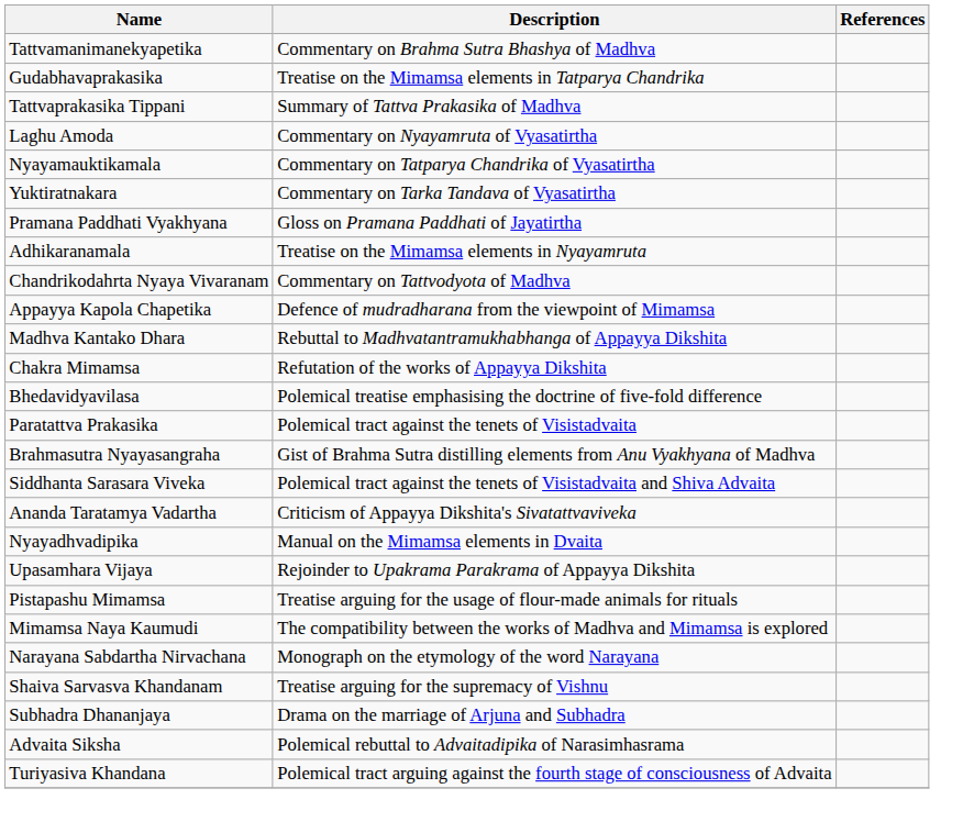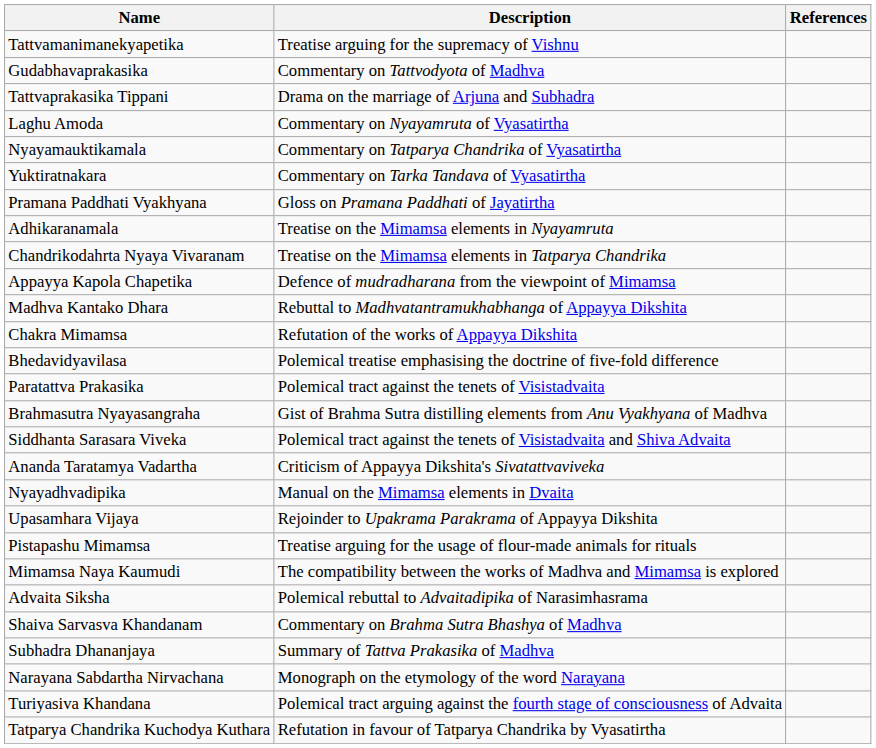 <table class="wikitable">
 <tr>
 <th>Name</th>
 <th>Description</th>
 <th>References</th>
 </tr>
 <tr>
 <td>Tattvamanimanekyapetika</td>
-<td>Commentary on <em>Brahma Sutra Bhashya</em> of <a href='#'>Madhva</a></td>
+<td>Treatise arguing for the supremacy of <a href='#'>Vishnu</a></td>
 <td></td>
 </tr>
 <tr>
 <td>Gudabhavaprakasika</td>
-<td>Treatise on the <a href='#'>Mimamsa</a> elements in <em>Tatparya Chandrika</em></td>
+<td>Commentary on <em>Tattvodyota</em> of <a href='#'>Madhva</a></td>
 <td></td>
 </tr>
 <tr>
 <td>Tattvaprakasika Tippani</td>
-<td>Summary of <em>Tattva Prakasika</em> of <a href='#'>Madhva</a></td>
+<td>Drama on the marriage of <a href='#'>Arjuna</a> and <a href='#'>Subhadra</a></td>
 <td></td>
 </tr>
 <tr>
 <td>Laghu Amoda</td>
 <td>Commentary on <em>Nyayamruta</em> of <a href='#'>Vyasatirtha</a></td>
 <td></td>
 </tr>
 <tr>
 <td>Nyayamauktikamala</td>
 <td>Commentary on <em>Tatparya Chandrika</em> of <a href='#'>Vyasatirtha</a></td>
 <td></td>
 </tr>
 <tr>
 <td>Yuktiratnakara</td>
 <td>Commentary on <em>Tarka Tandava</em> of <a href='#'>Vyasatirtha</a></td>
 <td></td>
 </tr>
 <tr>
 <td>Pramana Paddhati Vyakhyana</td>
 <td>Gloss on <em>Pramana Paddhati</em> of <a href='#'>Jayatirtha</a></td>
 <td></td>
 </tr>
 <tr>
 <td>Adhikaranamala</td>
 <td>Treatise on the <a href='#'>Mimamsa</a> elements in <em>Nyayamruta</em></td>
 <td></td>
 </tr>
 <tr>
 <td>Chandrikodahrta Nyaya Vivaranam</td>
-<td>Commentary on <em>Tattvodyota</em> of <a href='#'>Madhva</a></td>
+<td>Treatise on the <a href='#'>Mimamsa</a> elements in <em>Tatparya Chandrika</em></td>
 <td></td>
 </tr>
 <tr>
 <td>Appayya Kapola Chapetika</td>
 <td>Defence of <em>mudradharana</em> from the viewpoint of <a href='#'>Mimamsa</a> </td>
 <td></td>
 </tr>
 <tr>
 <td>Madhva Kantako Dhara</td>
 <td>Rebuttal to <em>Madhvatantramukhabhanga</em> of <a href='#'>Appayya Dikshita</a></td>
 <td></td>
 </tr>
 <tr>
 <td>Chakra Mimamsa</td>
 <td>Refutation of the works of <a href='#'>Appayya Dikshita</a></td>
 <td></td>
 </tr>
 <tr>
 <td>Bhedavidyavilasa</td>
 <td>Polemical treatise emphasising the doctrine of five-fold difference</td>
 <td></td>
 </tr>
 <tr>
 <td>Paratattva Prakasika</td>
 <td>Polemical tract against the tenets of <a href='#'>Visistadvaita</a></td>
 <td></td>
 </tr>
 <tr>
 <td>Brahmasutra Nyayasangraha</td>
 <td>Gist of Brahma Sutra distilling elements from <em>Anu Vyakhyana</em> of Madhva</td>
 <td></td>
 </tr>
 <tr>
 <td>Siddhanta Sarasara Viveka</td>
 <td>Polemical tract against the tenets of <a href='#'>Visistadvaita</a> and <a href='#'>Shiva Advaita</a></td>
 <td></td>
 </tr>
 <tr>
 <td>Ananda Taratamya Vadartha</td>
 <td>Criticism of Appayya Dikshita's <em>Sivatattvaviveka</em></td>
 <td></td>
 </tr>
 <tr>
 <td>Nyayadhvadipika</td>
 <td>Manual on the <a href='#'>Mimamsa</a> elements in <a href='#'>Dvaita</a></td>
 <td></td>
 </tr>
 <tr>
 <td>Upasamhara Vijaya</td>
 <td>Rejoinder to <em>Upakrama Parakrama</em> of Appayya Dikshita</td>
 <td></td>
 </tr>
 <tr>
 <td>Pistapashu Mimamsa</td>
 <td>Treatise arguing for the usage of flour-made animals for rituals</td>
 <td></td>
 </tr>
 <tr>
 <td>Mimamsa Naya Kaumudi</td>
 <td>The compatibility between the works of Madhva and <a href='#'>Mimamsa</a> is explored</td>
 <td></td>
 </tr>
 <tr>
-<td>Narayana Sabdartha Nirvachana</td>
-<td>Monograph on the etymology of the word <a href='#'>Narayana</a></td>
+<td>Advaita Siksha</td>
+<td>Polemical rebuttal to <em>Advaitadipika</em> of Narasimhasrama</td>
 <td></td>
 </tr>
 <tr>
 <td>Shaiva Sarvasva Khandanam</td>
-<td>Treatise arguing for the supremacy of <a href='#'>Vishnu</a></td>
+<td>Commentary on <em>Brahma Sutra Bhashya</em> of <a href='#'>Madhva</a></td>
 <td></td>
 </tr>
 <tr>
 <td>Subhadra Dhananjaya</td>
-<td>Drama on the marriage of <a href='#'>Arjuna</a> and <a href='#'>Subhadra</a></td>
+<td>Summary of <em>Tattva Prakasika</em> of <a href='#'>Madhva</a></td>
 <td></td>
 </tr>
 <tr>
-<td>Advaita Siksha</td>
-<td>Polemical rebuttal to <em>Advaitadipika</em> of Narasimhasrama</td>
+<td>Narayana Sabdartha Nirvachana</td>
+<td>Monograph on the etymology of the word <a href='#'>Narayana</a></td>
 <td></td>
 </tr>
 <tr>
 <td>Turiyasiva Khandana</td>
 <td>Polemical tract arguing against the <a href='#'>fourth stage of consciousness</a> of Advaita</td>
 <td></td>
 </tr>
 <tr>
+<td>Tatparya Chandrika Kuchodya Kuthara</td>
+<td>Refutation in favour of Tatparya Chandrika by Vyasatirtha</td>
+<td></td>
+</tr>
+<tr>
 </tr>
 </table>
